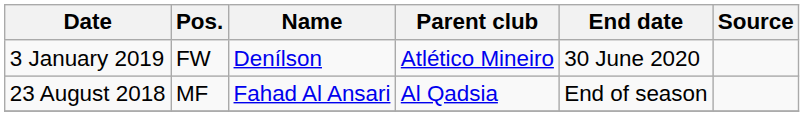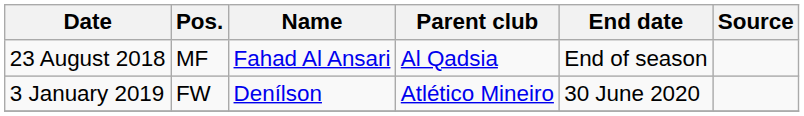 <table class="wikitable" style="text-align:left">
 <tr>
 <th>Date</th>
 <th>Pos.</th>
 <th>Name</th>
 <th>Parent club</th>
 <th>End date</th>
 <th>Source</th>
 </tr>
 <tr>
+<td>23 August 2018</td>
+<td>MF</td>
+<td> <a href='#'>Fahad Al Ansari</a></td>
+<td> <a href='#'>Al Qadsia</a></td>
+<td>End of season</td>
+<td></td>
+</tr>
+<tr>
 <td>3 January 2019</td>
 <td>FW</td>
 <td> <a href='#'>Denílson</a></td>
 <td> <a href='#'>Atlético Mineiro</a></td>
 <td>30 June 2020</td>
 <td></td>
 </tr>
 <tr>
-<td>23 August 2018</td>
-<td>MF</td>
-<td> <a href='#'>Fahad Al Ansari</a></td>
-<td> <a href='#'>Al Qadsia</a></td>
-<td>End of season</td>
-<td></td>
-</tr>
-<tr>
 </tr>
 </table>
